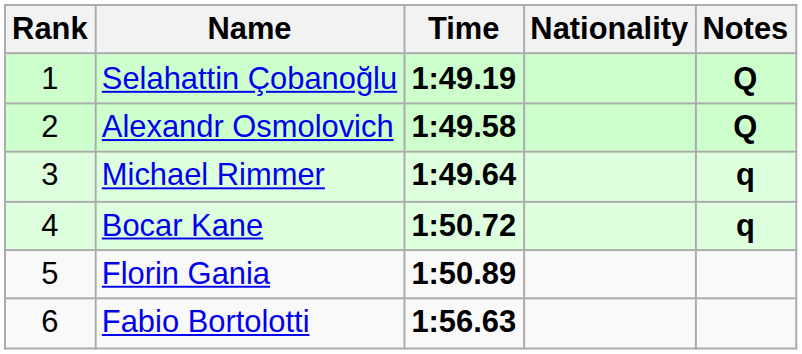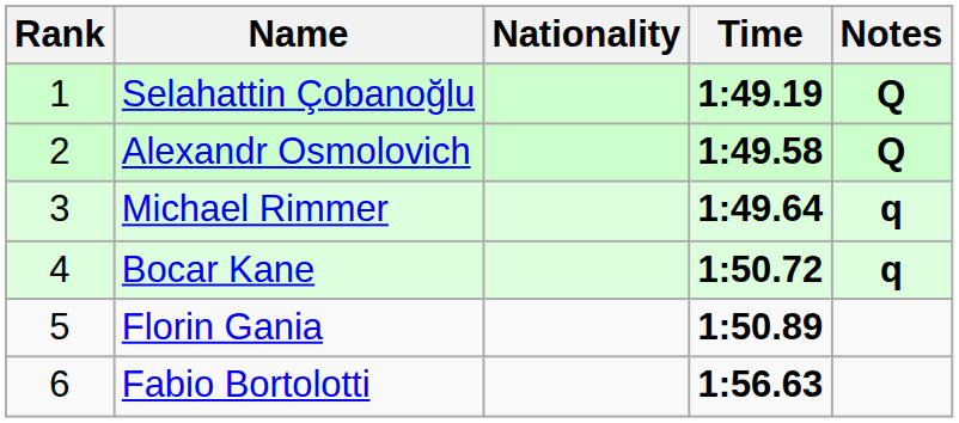 <table class="wikitable sortable" style="text-align:center">
 <tr>
 <th>Rank</th>
 <th>Name</th>
+<th>Nationality</th>
 <th>Time</th>
-<th>Nationality</th>
 <th>Notes</th>
 </tr>
 <tr bgcolor=ccffcc>
 <td>1</td>
 <td align=left><a href='#'>Selahattin Çobanoğlu</a></td>
+<td align=left></td>
 <td><strong>1:49.19</strong></td>
-<td align=left></td>
 <td><strong>Q</strong></td>
 </tr>
 <tr bgcolor=ccffcc>
 <td>2</td>
 <td align=left><a href='#'>Alexandr Osmolovich</a></td>
+<td align=left></td>
 <td><strong>1:49.58</strong></td>
-<td align=left></td>
 <td><strong>Q</strong></td>
 </tr>
 <tr bgcolor=ddffdd>
 <td>3</td>
 <td align=left><a href='#'>Michael Rimmer</a></td>
+<td align=left></td>
 <td><strong>1:49.64</strong></td>
-<td align=left></td>
 <td><strong>q</strong></td>
 </tr>
 <tr bgcolor=ddffdd>
 <td>4</td>
 <td align=left><a href='#'>Bocar Kane</a></td>
+<td align=left></td>
 <td><strong>1:50.72</strong></td>
-<td align=left></td>
 <td><strong>q</strong></td>
 </tr>
 <tr>
 <td>5</td>
 <td align=left><a href='#'>Florin Gania</a></td>
+<td align=left></td>
 <td><strong>1:50.89</strong></td>
-<td align=left></td>
 <td></td>
 </tr>
 <tr>
 <td>6</td>
 <td align=left><a href='#'>Fabio Bortolotti</a></td>
+<td align=left></td>
 <td><strong>1:56.63</strong></td>
-<td align=left></td>
 <td></td>
 </tr>
 </table>
